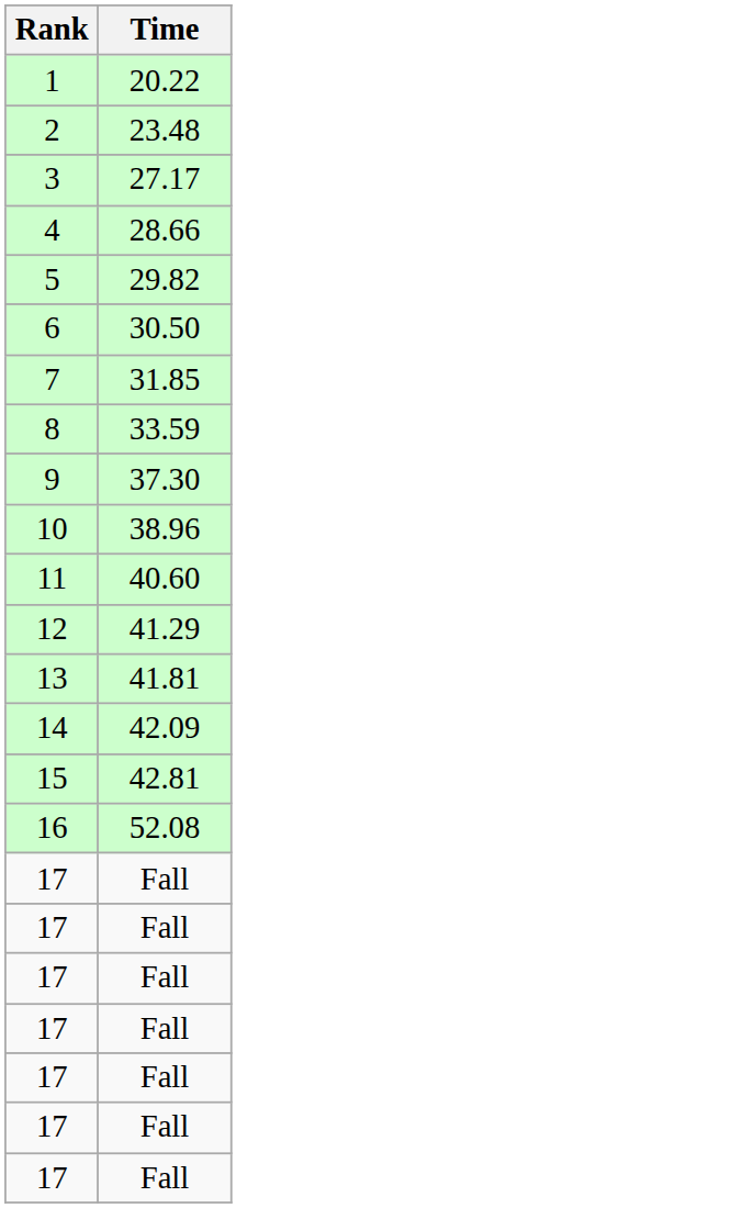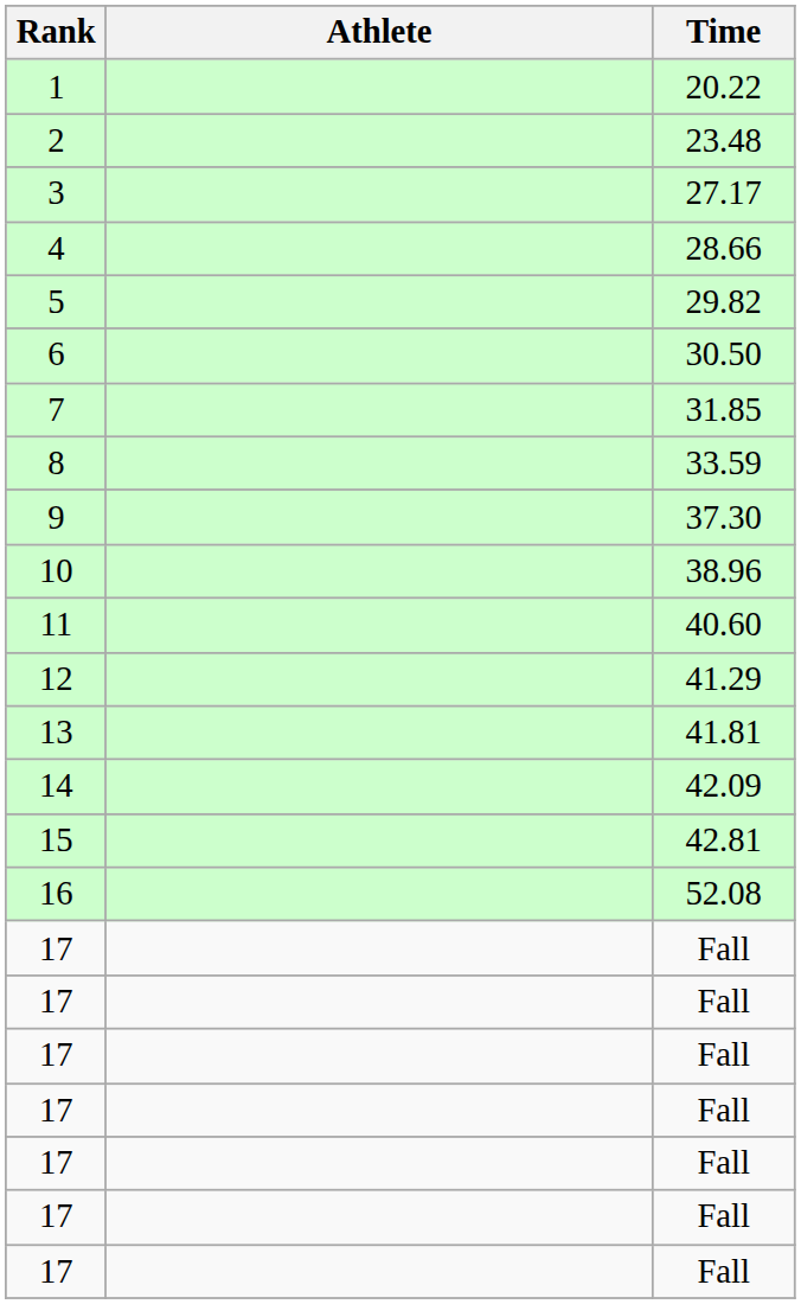 <table class=wikitable style="text-align:center">
 <tr>
 <th width=40>Rank</th>
+<th width=250>Athlete</th>
 <th width=60>Time</th>
 </tr>
 <tr bgcolor="ccffcc">
 <td>1</td>
+<td align=left></td>
 <td>20.22</td>
 </tr>
 <tr bgcolor="ccffcc">
 <td>2</td>
+<td align=left></td>
 <td>23.48</td>
 </tr>
 <tr bgcolor="ccffcc">
 <td>3</td>
+<td align=left></td>
 <td>27.17</td>
 </tr>
 <tr bgcolor="ccffcc">
 <td>4</td>
+<td align=left></td>
 <td>28.66</td>
 </tr>
 <tr bgcolor="ccffcc">
 <td>5</td>
+<td align=left></td>
 <td>29.82</td>
 </tr>
 <tr bgcolor="ccffcc">
 <td>6</td>
+<td align=left></td>
 <td>30.50</td>
 </tr>
 <tr bgcolor="ccffcc">
 <td>7</td>
+<td align=left></td>
 <td>31.85</td>
 </tr>
 <tr bgcolor="ccffcc">
 <td>8</td>
+<td align=left></td>
 <td>33.59</td>
 </tr>
 <tr bgcolor="ccffcc">
 <td>9</td>
+<td align=left></td>
 <td>37.30</td>
 </tr>
 <tr bgcolor="ccffcc">
 <td>10</td>
+<td align=left></td>
 <td>38.96</td>
 </tr>
 <tr bgcolor="ccffcc">
 <td>11</td>
+<td align=left></td>
 <td>40.60</td>
 </tr>
 <tr bgcolor="ccffcc">
 <td>12</td>
+<td align=left></td>
 <td>41.29</td>
 </tr>
 <tr bgcolor="ccffcc">
 <td>13</td>
+<td align=left></td>
 <td>41.81</td>
 </tr>
 <tr bgcolor="ccffcc">
 <td>14</td>
+<td align=left></td>
 <td>42.09</td>
 </tr>
 <tr bgcolor="ccffcc">
 <td>15</td>
+<td align=left></td>
 <td>42.81</td>
 </tr>
 <tr bgcolor="ccffcc">
 <td>16</td>
+<td align=left></td>
 <td>52.08</td>
 </tr>
 <tr>
 <td>17</td>
+<td align=left></td>
 <td>Fall</td>
 </tr>
 <tr>
 <td>17</td>
+<td align=left></td>
 <td>Fall</td>
 </tr>
 <tr>
 <td>17</td>
+<td align=left></td>
 <td>Fall</td>
 </tr>
 <tr>
 <td>17</td>
+<td align=left></td>
 <td>Fall</td>
 </tr>
 <tr>
 <td>17</td>
+<td align=left></td>
 <td>Fall</td>
 </tr>
 <tr>
 <td>17</td>
+<td align=left></td>
 <td>Fall</td>
 </tr>
 <tr>
 <td>17</td>
+<td align=left></td>
 <td>Fall</td>
 </tr>
 </table>
